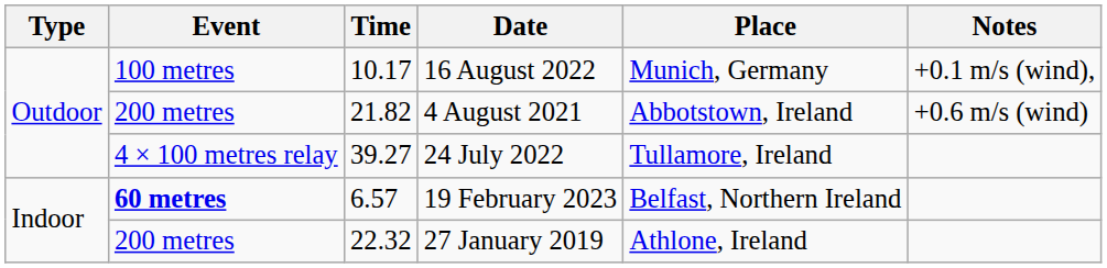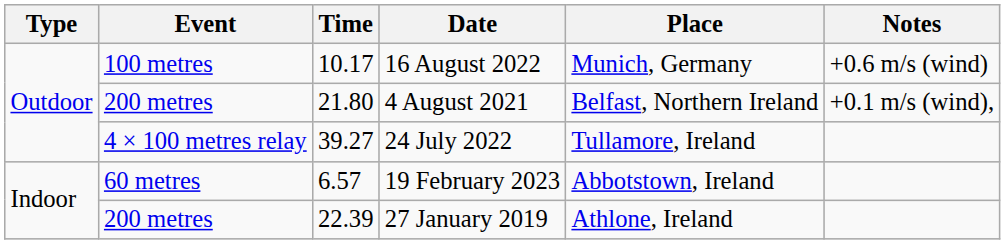 <table class="wikitable">
 <tr>
 <th>Type</th>
 <th>Event</th>
 <th>Time</th>
 <th>Date</th>
 <th>Place</th>
 <th>Notes</th>
 </tr>
 <tr>
 <td rowspan=3><a href='#'>Outdoor</a></td>
 <td><a href='#'>100 metres</a></td>
 <td>10.17</td>
 <td>16 August 2022</td>
 <td><a href='#'>Munich</a>, Germany</td>
-<td>+0.1 m/s (wind), </td>
+<td>+0.6 m/s (wind)</td>
 </tr>
 <tr>
 <td><a href='#'>200 metres</a></td>
-<td>21.82</td>
+<td>21.80</td>
 <td>4 August 2021</td>
-<td><a href='#'>Abbotstown</a>, Ireland</td>
-<td>+0.6 m/s (wind)</td>
+<td><a href='#'>Belfast</a>, Northern Ireland</td>
+<td>+0.1 m/s (wind), </td>
 </tr>
 <tr>
 <td><a href='#'>4 × 100 metres relay</a></td>
 <td>39.27</td>
 <td>24 July 2022</td>
 <td><a href='#'>Tullamore</a>, Ireland</td>
 <td></td>
 </tr>
 <tr>
 <td rowspan=2>Indoor</td>
-<td><strong><a href='#'>60 metres</a></strong></td>
+<td><a href='#'>60 metres</a></td>
 <td>6.57</td>
 <td>19 February 2023</td>
-<td><a href='#'>Belfast</a>, Northern Ireland</td>
+<td><a href='#'>Abbotstown</a>, Ireland</td>
 <td></td>
 </tr>
 <tr>
 <td><a href='#'>200 metres</a></td>
-<td>22.32</td>
+<td>22.39</td>
 <td>27 January 2019</td>
 <td><a href='#'>Athlone</a>, Ireland</td>
 <td></td>
 </tr>
 </table>
